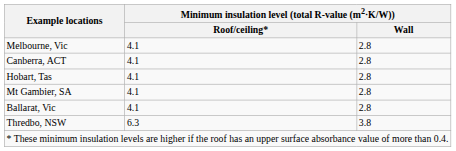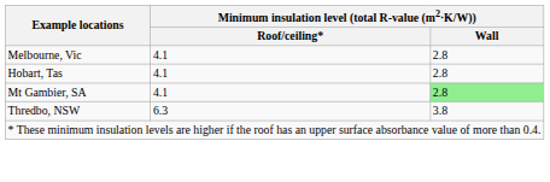 <table class="wikitable">
 <tr>
 <th rowspan="2">Example locations</th>
 <th colspan="2">Minimum insulation level (total R-value (m<sup>2</sup>⋅K/W))</th>
 </tr>
 <tr>
 <th>Roof/ceiling*</th>
 <th>Wall</th>
 </tr>
 <tr>
 <td>Melbourne, Vic</td>
 <td>4.1</td>
 <td>2.8</td>
 </tr>
 <tr>
-<td>Canberra, ACT</td>
-<td>4.1</td>
-<td>2.8</td>
-</tr>
-<tr>
 <td>Hobart, Tas</td>
 <td>4.1</td>
 <td>2.8</td>
 </tr>
 <tr>
 <td>Mt Gambier, SA</td>
 <td>4.1</td>
-<td>2.8</td>
-</tr>
-<tr>
-<td>Ballarat, Vic</td>
-<td>4.1</td>
-<td>2.8</td>
+<td style="background: lightgreen;">2.8</td>
 </tr>
 <tr>
 <td>Thredbo, NSW</td>
 <td>6.3</td>
 <td>3.8</td>
 </tr>
 <tr>
 <td colspan="3">* These minimum insulation levels are higher if the roof has an upper surface absorbance value of more than 0.4.</td>
 </tr>
 </table>
